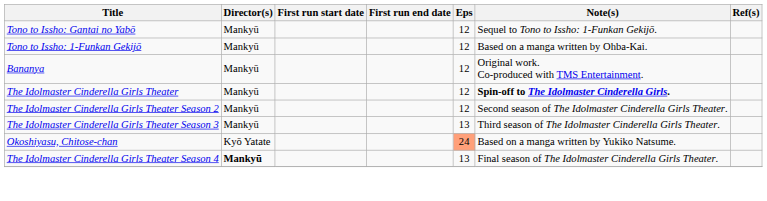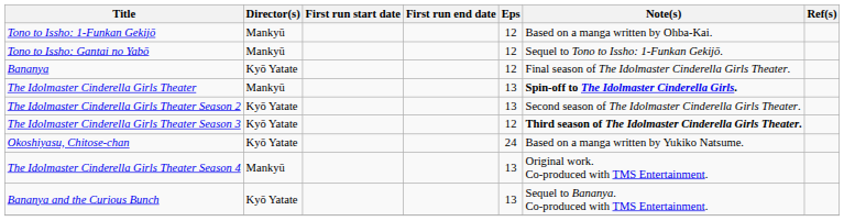 <table class="wikitable sortable">
 <tr>
 <th scope="col">Title</th>
 <th scope="col">Director(s)</th>
 <th scope="col">First run start date</th>
 <th scope="col">First run end date</th>
 <th scope="col" class="unsortable">Eps</th>
 <th scope="col" class="unsortable">Note(s)</th>
 <th scope="col" class="unsortable">Ref(s)</th>
 </tr>
 <tr>
+<td><em><a href='#'>Tono to Issho: 1-Funkan Gekijō</a></em></td>
+<td>Mankyū</td>
+<td></td>
+<td></td>
+<td style="text-align:center">12</td>
+<td>Based on a manga written by Ohba-Kai.</td>
+<td style="text-align:center"></td>
+</tr>
+<tr>
 <td><em><a href='#'>Tono to Issho: Gantai no Yabō</a></em></td>
 <td>Mankyū</td>
 <td></td>
 <td></td>
 <td style="text-align:center">12</td>
 <td>Sequel to <em>Tono to Issho: 1-Funkan Gekijō</em>.</td>
 <td style="text-align:center"></td>
 </tr>
 <tr>
-<td><em><a href='#'>Tono to Issho: 1-Funkan Gekijō</a></em></td>
-<td>Mankyū</td>
+<td><em><a href='#'>Bananya</a></em></td>
+<td>Kyō Yatate</td>
 <td></td>
 <td></td>
 <td style="text-align:center">12</td>
-<td>Based on a manga written by Ohba-Kai.</td>
-<td style="text-align:center"></td>
-</tr>
-<tr>
-<td><em><a href='#'>Bananya</a></em></td>
-<td>Mankyū</td>
-<td></td>
-<td></td>
-<td style="text-align:center">12</td>
-<td>Original work.<br>Co-produced with <a href='#'>TMS Entertainment</a>.</td>
+<td>Final season of <em>The Idolmaster Cinderella Girls Theater</em>.</td>
 <td style="text-align:center"></td>
 </tr>
 <tr>
 <td><em><a href='#'>The Idolmaster Cinderella Girls Theater</a></em></td>
 <td>Mankyū</td>
 <td></td>
 <td></td>
-<td style="text-align:center">12</td>
+<td style="text-align:center">13</td>
 <td><strong>Spin-off to <em><a href='#'>The Idolmaster Cinderella Girls</a></em>.</strong></td>
 <td style="text-align:center"></td>
 </tr>
 <tr>
 <td><em><a href='#'>The Idolmaster Cinderella Girls Theater Season 2</a></em></td>
-<td>Mankyū</td>
+<td>Kyō Yatate</td>
 <td></td>
 <td></td>
-<td style="text-align:center">12</td>
+<td style="text-align:center">13</td>
 <td>Second season of <em>The Idolmaster Cinderella Girls Theater</em>.</td>
 <td style="text-align:center"></td>
 </tr>
 <tr>
 <td><em><a href='#'>The Idolmaster Cinderella Girls Theater Season 3</a></em></td>
-<td>Mankyū</td>
+<td>Kyō Yatate</td>
 <td></td>
 <td></td>
-<td style="text-align:center">13</td>
-<td>Third season of <em>The Idolmaster Cinderella Girls Theater</em>.</td>
+<td style="text-align:center">12</td>
+<td><strong>Third season of <em>The Idolmaster Cinderella Girls Theater</em>.</strong></td>
 <td style="text-align:center"></td>
 </tr>
 <tr>
 <td><em><a href='#'>Okoshiyasu, Chitose-chan</a></em></td>
 <td>Kyō Yatate</td>
 <td></td>
 <td></td>
-<td style="background: lightsalmon; text-align:center">24</td>
+<td style="text-align:center">24</td>
 <td>Based on a manga written by Yukiko Natsume.</td>
 <td style="text-align:center"></td>
 </tr>
 <tr>
 <td><em><a href='#'>The Idolmaster Cinderella Girls Theater Season 4</a></em></td>
-<td><strong>Mankyū</strong></td>
+<td>Mankyū</td>
 <td></td>
 <td></td>
 <td style="text-align:center">13</td>
-<td>Final season of <em>The Idolmaster Cinderella Girls Theater</em>.</td>
+<td>Original work.<br>Co-produced with <a href='#'>TMS Entertainment</a>.</td>
+<td style="text-align:center"></td>
+</tr>
+<tr>
+<td><em><a href='#'>Bananya and the Curious Bunch</a></em></td>
+<td>Kyō Yatate</td>
+<td></td>
+<td></td>
+<td style="text-align:center">13</td>
+<td>Sequel to <em>Bananya</em>.<br>Co-produced with <a href='#'>TMS Entertainment</a>.</td>
 <td style="text-align:center"></td>
 </tr>
 <tr>
 </tr>
 </table>
